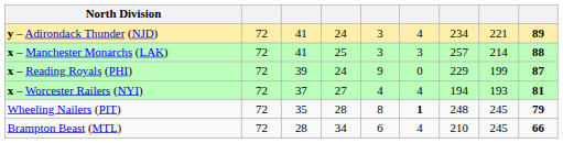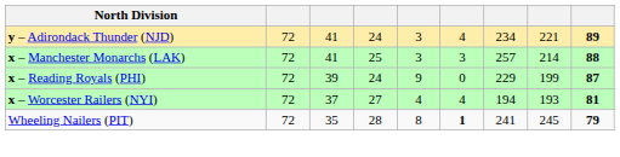 <table class="wikitable sortable" style="text-align:center">
 <tr>
 <th style="width:30%;" class="unsortable">North Division</th>
 <th style="width:5%;"></th>
 <th style="width:5%;"></th>
 <th style="width:5%;"></th>
 <th style="width:5%;"></th>
 <th style="width:5%;"></th>
 <th style="width:5%;"></th>
 <th style="width:5%;"></th>
 <th style="width:5%;"></th>
 </tr>
 <tr bgcolor=#ffeeaa>
 <td align=left><strong>y</strong> – <a href='#'>Adirondack Thunder</a> (<a href='#'>NJD</a>)</td>
 <td>72</td>
 <td>41</td>
 <td>24</td>
 <td>3</td>
 <td>4</td>
 <td>234</td>
 <td>221</td>
 <td><strong>89</strong></td>
 </tr>
 <tr bgcolor=#bbffbb>
 <td align=left><strong>x</strong> – <a href='#'>Manchester Monarchs</a> (<a href='#'>LAK</a>)</td>
 <td>72</td>
 <td>41</td>
 <td>25</td>
 <td>3</td>
 <td>3</td>
 <td>257</td>
 <td>214</td>
 <td><strong>88</strong></td>
 </tr>
 <tr bgcolor=#bbffbb>
 <td align=left><strong>x</strong> – <a href='#'>Reading Royals</a> (<a href='#'>PHI</a>)</td>
 <td>72</td>
 <td>39</td>
 <td>24</td>
 <td>9</td>
 <td>0</td>
 <td>229</td>
 <td>199</td>
 <td><strong>87</strong></td>
 </tr>
 <tr bgcolor=#bbffbb>
 <td align=left><strong>x</strong> – <a href='#'>Worcester Railers</a> (<a href='#'>NYI</a>)</td>
 <td>72</td>
 <td>37</td>
 <td>27</td>
 <td>4</td>
 <td>4</td>
 <td>194</td>
 <td>193</td>
 <td><strong>81</strong></td>
 </tr>
 <tr bgcolor=>
 <td align=left><a href='#'>Wheeling Nailers</a> (<a href='#'>PIT</a>)</td>
 <td>72</td>
 <td>35</td>
 <td>28</td>
 <td>8</td>
 <td><strong>1</strong></td>
-<td>248</td>
+<td>241</td>
 <td>245</td>
 <td><strong>79</strong></td>
 </tr>
-<tr bgcolor=>
-<td align=left><a href='#'>Brampton Beast</a> (<a href='#'>MTL</a>)</td>
-<td>72</td>
-<td>28</td>
-<td>34</td>
-<td>6</td>
-<td>4</td>
-<td>210</td>
-<td>245</td>
-<td><strong>66</strong></td>
-</tr>
 </table>
